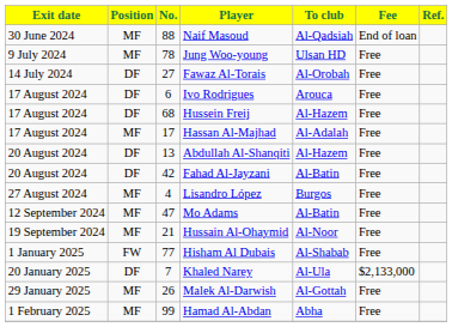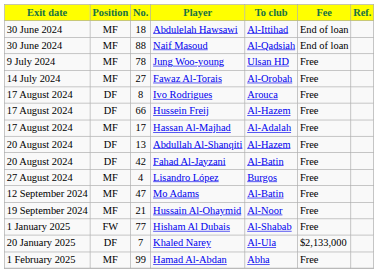 <table class="wikitable sortable">
 <tr>
 <th style="background:#FFFF00; color:#177245;">Exit date</th>
 <th style="background:#FFFF00; color:#177245;">Position</th>
 <th style="background:#FFFF00; color:#177245;">No.</th>
 <th style="background:#FFFF00; color:#177245;">Player</th>
 <th style="background:#FFFF00; color:#177245;">To club</th>
 <th style="background:#FFFF00; color:#177245;">Fee</th>
 <th style="background:#FFFF00; color:#177245;">Ref.</th>
+</tr>
+<tr>
+<td>30 June 2024</td>
+<td style="text-align:center;">MF</td>
+<td style="text-align:center;">18</td>
+<td style="text-align:left;"> <a href='#'>Abdulelah Hawsawi</a></td>
+<td style="text-align:left;"> <a href='#'>Al-Ittihad</a></td>
+<td>End of loan</td>
+<td></td>
 </tr>
 <tr>
 <td>30 June 2024</td>
 <td style="text-align:center;">MF</td>
 <td style="text-align:center;">88</td>
 <td style="text-align:left;"> <a href='#'>Naif Masoud</a></td>
 <td style="text-align:left;"> <a href='#'>Al-Qadsiah</a></td>
 <td>End of loan</td>
 <td></td>
 </tr>
 <tr>
 <td>9 July 2024</td>
 <td style="text-align:center;">MF</td>
 <td style="text-align:center;">78</td>
 <td style="text-align:left;"> <a href='#'>Jung Woo-young</a></td>
 <td style="text-align:left;"> <a href='#'>Ulsan HD</a></td>
 <td>Free</td>
 <td></td>
 </tr>
 <tr>
 <td>14 July 2024</td>
-<td style="text-align:center;">DF</td>
+<td style="text-align:center;">MF</td>
 <td style="text-align:center;">27</td>
 <td style="text-align:left;"> <a href='#'>Fawaz Al-Torais</a></td>
 <td style="text-align:left;"> <a href='#'>Al-Orobah</a></td>
 <td>Free</td>
 <td></td>
 </tr>
 <tr>
 <td>17 August 2024</td>
 <td style="text-align:center;">DF</td>
-<td style="text-align:center;">6</td>
+<td style="text-align:center;">8</td>
 <td style="text-align:left;"> <a href='#'>Ivo Rodrigues</a></td>
 <td style="text-align:left;"> <a href='#'>Arouca</a></td>
 <td>Free</td>
 <td></td>
 </tr>
 <tr>
 <td>17 August 2024</td>
 <td style="text-align:center;">DF</td>
-<td style="text-align:center;">68</td>
+<td style="text-align:center;">66</td>
 <td style="text-align:left;"> <a href='#'>Hussein Freij</a></td>
 <td style="text-align:left;"> <a href='#'>Al-Hazem</a></td>
 <td>Free</td>
 <td></td>
 </tr>
 <tr>
 <td>17 August 2024</td>
 <td style="text-align:center;">MF</td>
 <td style="text-align:center;">17</td>
 <td style="text-align:left;"> <a href='#'>Hassan Al-Majhad</a></td>
 <td style="text-align:left;"> <a href='#'>Al-Adalah</a></td>
 <td>Free</td>
 <td></td>
 </tr>
 <tr>
 <td>20 August 2024</td>
 <td style="text-align:center;">DF</td>
 <td style="text-align:center;">13</td>
 <td style="text-align:left;"> <a href='#'>Abdullah Al-Shanqiti</a></td>
 <td style="text-align:left;"> <a href='#'>Al-Hazem</a></td>
 <td>Free</td>
 <td></td>
 </tr>
 <tr>
 <td>20 August 2024</td>
 <td style="text-align:center;">DF</td>
 <td style="text-align:center;">42</td>
 <td style="text-align:left;"> <a href='#'>Fahad Al-Jayzani</a></td>
 <td style="text-align:left;"> <a href='#'>Al-Batin</a></td>
 <td>Free</td>
 <td></td>
 </tr>
 <tr>
 <td>27 August 2024</td>
 <td style="text-align:center;">MF</td>
 <td style="text-align:center;">4</td>
 <td style="text-align:left;"> <a href='#'>Lisandro López</a></td>
 <td style="text-align:left;"> <a href='#'>Burgos</a></td>
 <td>Free</td>
 <td></td>
 </tr>
 <tr>
 <td>12 September 2024</td>
 <td style="text-align:center;">MF</td>
 <td style="text-align:center;">47</td>
 <td style="text-align:left;"> <a href='#'>Mo Adams</a></td>
 <td style="text-align:left;"> <a href='#'>Al-Batin</a></td>
 <td>Free</td>
 <td></td>
 </tr>
 <tr>
 <td>19 September 2024</td>
 <td style="text-align:center;">MF</td>
 <td style="text-align:center;">21</td>
 <td style="text-align:left;"> <a href='#'>Hussain Al-Ohaymid</a></td>
 <td style="text-align:left;"> <a href='#'>Al-Noor</a></td>
 <td>Free</td>
 <td></td>
 </tr>
 <tr>
 <td>1 January 2025</td>
 <td style="text-align:center;">FW</td>
 <td style="text-align:center;">77</td>
 <td style="text-align:left;"> <a href='#'>Hisham Al Dubais</a></td>
 <td style="text-align:left;"> <a href='#'>Al-Shabab</a></td>
 <td>Free</td>
 <td></td>
 </tr>
 <tr>
 <td>20 January 2025</td>
 <td style="text-align:center;">DF</td>
 <td style="text-align:center;">7</td>
 <td style="text-align:left;"> <a href='#'>Khaled Narey</a></td>
 <td style="text-align:left;"> <a href='#'>Al-Ula</a></td>
 <td>$2,133,000</td>
 <td></td>
 </tr>
 <tr>
-<td>29 January 2025</td>
-<td style="text-align:center;">MF</td>
-<td style="text-align:center;">26</td>
-<td style="text-align:left;"> <a href='#'>Malek Al-Darwish</a></td>
-<td style="text-align:left;"> <a href='#'>Al-Gottah</a></td>
-<td>Free</td>
-<td></td>
-</tr>
-<tr>
 <td>1 February 2025</td>
 <td style="text-align:center;">MF</td>
 <td style="text-align:center;">99</td>
 <td style="text-align:left;"> <a href='#'>Hamad Al-Abdan</a></td>
 <td style="text-align:left;"> <a href='#'>Abha</a></td>
 <td>Free</td>
 <td></td>
 </tr>
 <tr>
 </tr>
 </table>
